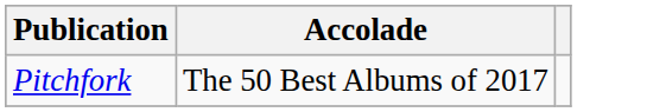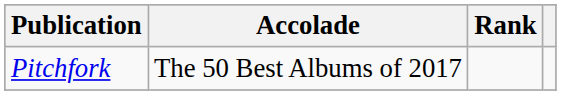 <table class="wikitable sortable">
 <tr>
 <th>Publication</th>
 <th>Accolade</th>
+<th>Rank</th>
 <th class="unsortable"></th>
 </tr>
 <tr>
 <td><em><a href='#'>Pitchfork</a></em></td>
 <td>The 50 Best Albums of 2017</td>
 <td></td>
+<td></td>
 </tr>
 </table>
